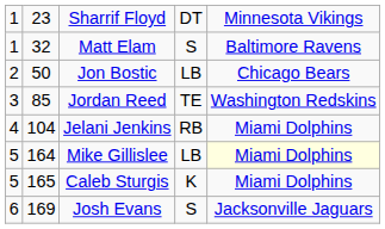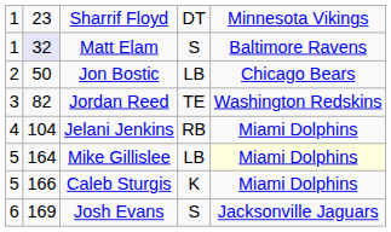 <table class="wikitable" style="text-align:center">
 <tr>
 <td>1</td>
 <td>23</td>
 <td><a href='#'>Sharrif Floyd</a></td>
 <td>DT</td>
 <td><a href='#'>Minnesota Vikings</a></td>
 </tr>
 <tr>
 <td>1</td>
-<td>32</td>
+<td style="background: lavender;">32</td>
 <td><a href='#'>Matt Elam</a></td>
 <td>S</td>
 <td><a href='#'>Baltimore Ravens</a></td>
 </tr>
 <tr>
 <td>2</td>
 <td>50</td>
 <td><a href='#'>Jon Bostic</a></td>
 <td>LB</td>
 <td><a href='#'>Chicago Bears</a></td>
 </tr>
 <tr>
 <td>3</td>
-<td>85</td>
+<td>82</td>
 <td><a href='#'>Jordan Reed</a></td>
 <td>TE</td>
 <td><a href='#'>Washington Redskins</a></td>
 </tr>
 <tr>
 <td>4</td>
 <td>104</td>
 <td><a href='#'>Jelani Jenkins</a></td>
 <td>RB</td>
 <td><a href='#'>Miami Dolphins</a></td>
 </tr>
 <tr>
 <td>5</td>
 <td>164</td>
 <td><a href='#'>Mike Gillislee</a></td>
 <td>LB</td>
 <td style="background: lightyellow;"><a href='#'>Miami Dolphins</a></td>
 </tr>
 <tr>
 <td>5</td>
-<td>165</td>
+<td>166</td>
 <td><a href='#'>Caleb Sturgis</a></td>
 <td>K</td>
 <td><a href='#'>Miami Dolphins</a></td>
 </tr>
 <tr>
 <td>6</td>
 <td>169</td>
 <td><a href='#'>Josh Evans</a></td>
 <td>S</td>
 <td><a href='#'>Jacksonville Jaguars</a></td>
 </tr>
 </table>
